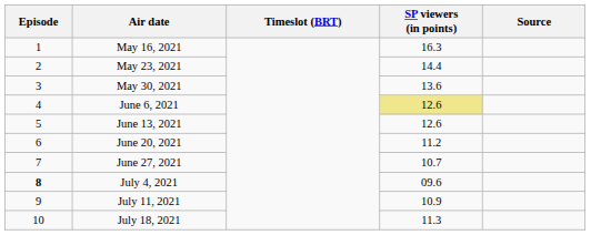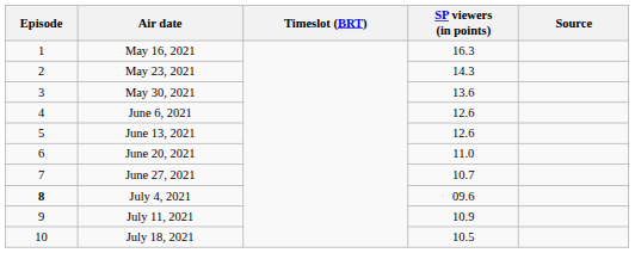 <table class="wikitable sortable" style="text-align:center; font-size:95%; width: 60%">
 <tr>
 <th width="05.0%">Episode</th>
 <th width="15.0%">Air date</th>
 <th width="15.0%">Timeslot (<a href='#'>BRT</a>)</th>
 <th width="10.0%"><a href='#'>SP</a> viewers<br>(in points)</th>
 <th width="10.0%">Source</th>
 </tr>
 <tr>
 <td>1</td>
 <td>May 16, 2021</td>
 <td rowspan=10></td>
 <td>16.3</td>
 <td></td>
 </tr>
 <tr>
 <td>2</td>
 <td>May 23, 2021</td>
-<td>14.4</td>
+<td>14.3</td>
 <td></td>
 </tr>
 <tr>
 <td>3</td>
 <td>May 30, 2021</td>
 <td>13.6</td>
 <td></td>
 </tr>
 <tr>
 <td>4</td>
 <td>June 6, 2021</td>
-<td style="background: khaki;">12.6</td>
+<td>12.6</td>
 <td></td>
 </tr>
 <tr>
 <td>5</td>
 <td>June 13, 2021</td>
 <td>12.6</td>
 <td></td>
 </tr>
 <tr>
 <td>6</td>
 <td>June 20, 2021</td>
-<td>11.2</td>
+<td>11.0</td>
 <td></td>
 </tr>
 <tr>
 <td>7</td>
 <td>June 27, 2021</td>
 <td>10.7</td>
 <td></td>
 </tr>
 <tr>
 <td><strong>8</strong></td>
 <td>July 4, 2021</td>
 <td>09.6</td>
 <td></td>
 </tr>
 <tr>
 <td>9</td>
 <td>July 11, 2021</td>
 <td>10.9</td>
 <td></td>
 </tr>
 <tr>
 <td>10</td>
 <td>July 18, 2021</td>
-<td>11.3</td>
+<td>10.5</td>
 <td></td>
 </tr>
 </table>
